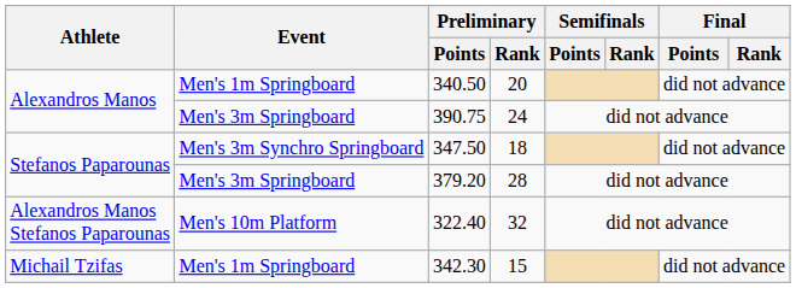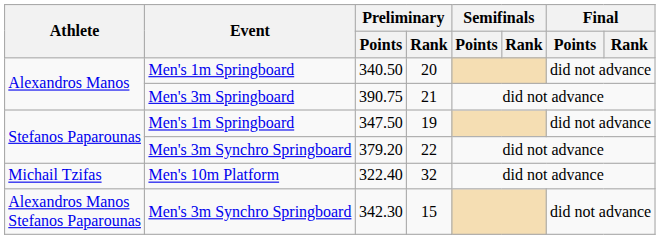 <table class=wikitable style="font-size:90%">
 <tr>
 <th rowspan="2">Athlete</th>
 <th rowspan="2">Event</th>
 <th colspan="2">Preliminary</th>
 <th colspan="2">Semifinals</th>
 <th colspan="2">Final</th>
 </tr>
 <tr>
 <th>Points</th>
 <th>Rank</th>
 <th>Points</th>
 <th>Rank</th>
 <th>Points</th>
 <th>Rank</th>
 </tr>
 <tr>
 <td rowspan="2"><a href='#'>Alexandros Manos</a></td>
 <td><a href='#'>Men's 1m Springboard</a></td>
 <td align=center>340.50</td>
 <td align=center>20</td>
 <td colspan= 2 bgcolor="wheat"></td>
 <td align=center colspan=2>did not advance</td>
 </tr>
 <tr>
 <td><a href='#'>Men's 3m Springboard</a></td>
 <td align=center>390.75</td>
-<td align=center>24</td>
+<td align=center>21</td>
 <td align=center colspan=4>did not advance</td>
 </tr>
 <tr>
 <td rowspan="2"><a href='#'>Stefanos Paparounas</a></td>
-<td><a href='#'>Men's 3m Synchro Springboard</a></td>
+<td><a href='#'>Men's 1m Springboard</a></td>
 <td align=center>347.50</td>
-<td align=center>18</td>
+<td align=center>19</td>
 <td colspan= 2 bgcolor="wheat"></td>
 <td align=center colspan=2>did not advance</td>
 </tr>
 <tr>
-<td><a href='#'>Men's 3m Springboard</a></td>
+<td><a href='#'>Men's 3m Synchro Springboard</a></td>
 <td align=center>379.20</td>
-<td align=center>28</td>
+<td align=center>22</td>
 <td align=center colspan=4>did not advance</td>
 </tr>
 <tr>
-<td rowspan="1"><a href='#'>Alexandros Manos</a><br><a href='#'>Stefanos Paparounas</a></td>
+<td rowspan="1"><a href='#'>Michail Tzifas</a></td>
 <td><a href='#'>Men's 10m Platform</a></td>
 <td align=center>322.40</td>
 <td align=center>32</td>
 <td align=center colspan=4>did not advance</td>
 </tr>
 <tr>
-<td rowspan="1"><a href='#'>Michail Tzifas</a></td>
-<td><a href='#'>Men's 1m Springboard</a></td>
+<td rowspan="1"><a href='#'>Alexandros Manos</a><br><a href='#'>Stefanos Paparounas</a></td>
+<td><a href='#'>Men's 3m Synchro Springboard</a></td>
 <td align=center>342.30</td>
 <td align=center>15</td>
 <td colspan= 2 bgcolor="wheat"></td>
 <td align=center colspan=2>did not advance</td>
 </tr>
 </table>
